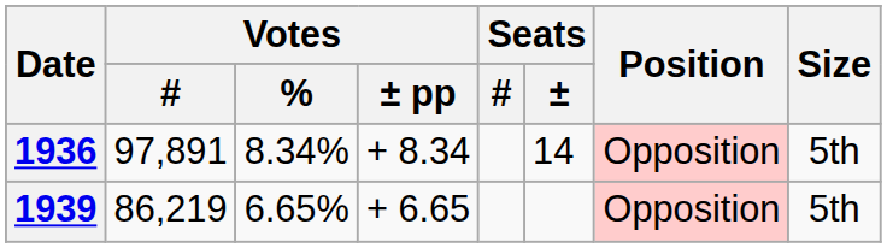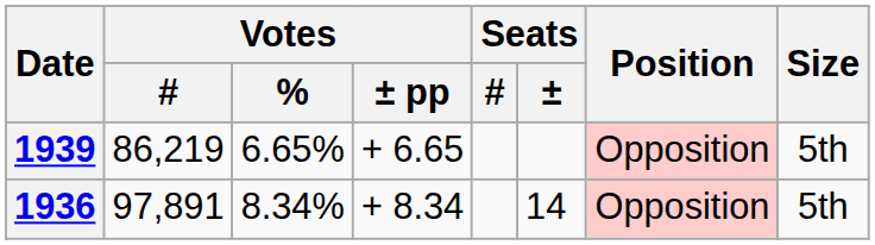 <table class="wikitable">
 <tr>
 <th rowspan="2">Date</th>
 <th colspan="3">Votes</th>
 <th colspan="2">Seats</th>
 <th rowspan="2">Position</th>
 <th rowspan="2">Size</th>
 </tr>
 <tr>
 <th>#</th>
 <th>%</th>
 <th>± pp</th>
 <th>#</th>
 <th>±</th>
 </tr>
 <tr>
+<th><a href='#'>1939</a></th>
+<td>86,219</td>
+<td>6.65%</td>
+<td>+ 6.65</td>
+<td></td>
+<td></td>
+<td style="background-color:#FFCCCC">Opposition</td>
+<td align="center">5th</td>
+</tr>
+<tr>
 <th><a href='#'>1936</a></th>
 <td>97,891</td>
 <td>8.34%</td>
 <td>+ 8.34</td>
 <td></td>
 <td> 14</td>
 <td style="background-color:#FFCCCC">Opposition</td>
 <td align="center">5th</td>
 </tr>
-<tr>
-<th><a href='#'>1939</a></th>
-<td>86,219</td>
-<td>6.65%</td>
-<td>+ 6.65</td>
-<td></td>
-<td></td>
-<td style="background-color:#FFCCCC">Opposition</td>
-<td align="center">5th</td>
-</tr>
 </table>
